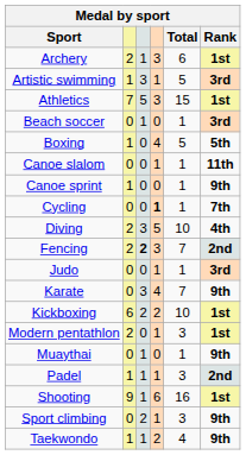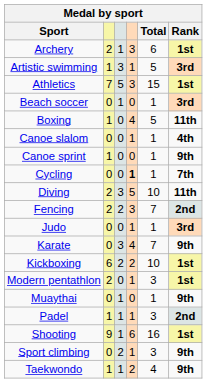 <table class="wikitable" style="font-size: 95%;">
 <tr style="background:#efefef;">
 <th colspan=7>Medal by sport</th>
 </tr>
 <tr align=center>
 <th>Sport</th>
 <td style="background:#f7f6a8;"></td>
 <td style="background:#dce5e5;"></td>
 <td style="background:#ffdab9;"></td>
 <th>Total</th>
 <th>Rank</th>
 </tr>
 <tr align=center>
 <td><a href='#'>Archery</a></td>
 <td style="background:#f7f6a8;">2</td>
 <td style="background:#dce5e5;">1</td>
 <td style="background:#ffdab9;">3</td>
 <td>6</td>
 <td style="background:#f7f6a8;"><strong>1st</strong></td>
 </tr>
 <tr align=center>
 <td><a href='#'>Artistic swimming</a></td>
 <td style="background:#f7f6a8;">1</td>
 <td style="background:#dce5e5;">3</td>
 <td style="background:#ffdab9;">1</td>
 <td>5</td>
 <td style="background:#ffdab9;"><strong>3rd</strong></td>
 </tr>
 <tr align=center>
 <td><a href='#'>Athletics</a></td>
 <td style="background:#f7f6a8;">7</td>
 <td style="background:#dce5e5;">5</td>
 <td style="background:#ffdab9;">3</td>
 <td>15</td>
 <td style="background:#f7f6a8;"><strong>1st</strong></td>
 </tr>
 <tr align=center>
 <td><a href='#'>Beach soccer</a></td>
 <td style="background:#f7f6a8;">0</td>
 <td style="background:#dce5e5;">1</td>
 <td style="background:#ffdab9;">0</td>
 <td>1</td>
 <td style="background:#ffdab9;"><strong>3rd</strong></td>
 </tr>
 <tr align=center>
 <td><a href='#'>Boxing</a></td>
 <td style="background:#f7f6a8;">1</td>
 <td style="background:#dce5e5;">0</td>
 <td style="background:#ffdab9;">4</td>
 <td>5</td>
-<td><strong>5th</strong></td>
+<td><strong>11th</strong></td>
 </tr>
 <tr align=center>
 <td><a href='#'>Canoe slalom</a></td>
 <td style="background:#f7f6a8;">0</td>
 <td style="background:#dce5e5;">0</td>
 <td style="background:#ffdab9;">1</td>
 <td>1</td>
-<td><strong>11th</strong></td>
+<td><strong>4th</strong></td>
 </tr>
 <tr align=center>
 <td><a href='#'>Canoe sprint</a></td>
 <td style="background:#f7f6a8;">1</td>
 <td style="background:#dce5e5;">0</td>
 <td style="background:#ffdab9;">0</td>
 <td>1</td>
 <td><strong>9th</strong></td>
 </tr>
 <tr align=center>
 <td><a href='#'>Cycling</a></td>
 <td style="background:#f7f6a8;">0</td>
 <td style="background:#dce5e5;">0</td>
 <td style="background:#ffdab9;"><strong>1</strong></td>
 <td>1</td>
 <td><strong>7th</strong></td>
 </tr>
 <tr align=center>
 <td><a href='#'>Diving</a></td>
 <td style="background:#f7f6a8;">2</td>
 <td style="background:#dce5e5;">3</td>
 <td style="background:#ffdab9;">5</td>
 <td>10</td>
-<td><strong>4th</strong></td>
+<td><strong>11th</strong></td>
 </tr>
 <tr align=center>
 <td><a href='#'>Fencing</a></td>
 <td style="background:#f7f6a8;">2</td>
-<td style="background:#dce5e5;"><strong>2</strong></td>
+<td style="background:#dce5e5;">2</td>
 <td style="background:#ffdab9;">3</td>
 <td>7</td>
 <td style="background:#dce5e5;"><strong>2nd</strong></td>
 </tr>
 <tr align=center>
 <td><a href='#'>Judo</a></td>
 <td style="background:#f7f6a8;">0</td>
 <td style="background:#dce5e5;">0</td>
 <td style="background:#ffdab9;">1</td>
 <td>1</td>
 <td style="background:#ffdab9;"><strong>3rd</strong></td>
 </tr>
 <tr align=center>
 <td><a href='#'>Karate</a></td>
 <td style="background:#f7f6a8;">0</td>
 <td style="background:#dce5e5;">3</td>
 <td style="background:#ffdab9;">4</td>
 <td>7</td>
 <td><strong>9th</strong></td>
 </tr>
 <tr align=center>
 <td><a href='#'>Kickboxing</a></td>
 <td style="background:#f7f6a8;">6</td>
 <td style="background:#dce5e5;">2</td>
 <td style="background:#ffdab9;">2</td>
 <td>10</td>
 <td style="background:#f7f6a8;"><strong>1st</strong></td>
 </tr>
 <tr align=center>
 <td><a href='#'>Modern pentathlon</a></td>
 <td style="background:#f7f6a8;">2</td>
 <td style="background:#dce5e5;">0</td>
 <td style="background:#ffdab9;">1</td>
 <td>3</td>
 <td style="background:#f7f6a8;"><strong>1st</strong></td>
 </tr>
 <tr align=center>
 <td><a href='#'>Muaythai</a></td>
 <td style="background:#f7f6a8;">0</td>
 <td style="background:#dce5e5;">1</td>
 <td style="background:#ffdab9;">0</td>
 <td>1</td>
 <td><strong>9th</strong></td>
 </tr>
 <tr align=center>
 <td><a href='#'>Padel</a></td>
 <td style="background:#f7f6a8;">1</td>
 <td style="background:#dce5e5;">1</td>
 <td style="background:#ffdab9;">1</td>
 <td>3</td>
 <td style="background:#dce5e5;"><strong>2nd</strong></td>
 </tr>
 <tr align=center>
 <td><a href='#'>Shooting</a></td>
 <td style="background:#f7f6a8;">9</td>
 <td style="background:#dce5e5;">1</td>
 <td style="background:#ffdab9;">6</td>
 <td>16</td>
 <td style="background:#f7f6a8;"><strong>1st</strong></td>
 </tr>
 <tr align=center>
 <td><a href='#'>Sport climbing</a></td>
 <td style="background:#f7f6a8;">0</td>
 <td style="background:#dce5e5;">2</td>
 <td style="background:#ffdab9;">1</td>
 <td>3</td>
 <td><strong>9th</strong></td>
 </tr>
 <tr align=center>
 <td><a href='#'>Taekwondo</a></td>
 <td style="background:#f7f6a8;">1</td>
 <td style="background:#dce5e5;">1</td>
 <td style="background:#ffdab9;">2</td>
 <td>4</td>
 <td><strong>9th</strong></td>
 </tr>
 </table>
